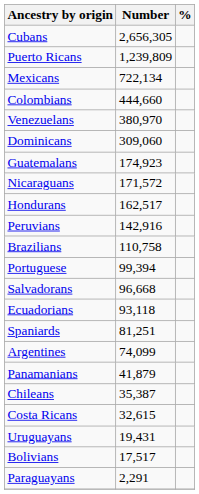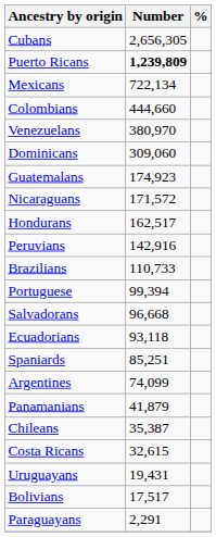 <table class="wikitable sortable" font-size:75%">
 <tr>
 <th>Ancestry by origin</th>
 <th>Number</th>
 <th>%</th>
 </tr>
 <tr>
 <td> <a href='#'>Cubans</a></td>
 <td>2,656,305</td>
 <td></td>
 </tr>
 <tr>
 <td> <a href='#'>Puerto Ricans</a></td>
-<td>1,239,809</td>
+<td><strong>1,239,809</strong></td>
 <td></td>
 </tr>
 <tr>
 <td> <a href='#'>Mexicans</a></td>
 <td>722,134</td>
 <td></td>
 </tr>
 <tr>
 <td> <a href='#'>Colombians</a></td>
 <td>444,660</td>
 <td></td>
 </tr>
 <tr>
 <td> <a href='#'>Venezuelans</a></td>
 <td>380,970</td>
 <td></td>
 </tr>
 <tr>
 <td> <a href='#'>Dominicans</a></td>
 <td>309,060</td>
 <td></td>
 </tr>
 <tr>
 <td> <a href='#'>Guatemalans</a></td>
 <td>174,923</td>
 <td></td>
 </tr>
 <tr>
 <td> <a href='#'>Nicaraguans</a></td>
 <td>171,572</td>
 <td></td>
 </tr>
 <tr>
 <td> <a href='#'>Hondurans</a></td>
 <td>162,517</td>
 <td></td>
 </tr>
 <tr>
 <td> <a href='#'>Peruvians</a></td>
 <td>142,916</td>
 <td></td>
 </tr>
 <tr>
 <td> <a href='#'>Brazilians</a></td>
-<td>110,758</td>
+<td>110,733</td>
 <td></td>
 </tr>
 <tr>
 <td> <a href='#'>Portuguese</a></td>
 <td>99,394</td>
 <td></td>
 </tr>
 <tr>
 <td> <a href='#'>Salvadorans</a></td>
 <td>96,668</td>
 <td></td>
 </tr>
 <tr>
 <td> <a href='#'>Ecuadorians</a></td>
 <td>93,118</td>
 <td></td>
 </tr>
 <tr>
 <td> <a href='#'>Spaniards</a></td>
-<td>81,251</td>
+<td>85,251</td>
 <td></td>
 </tr>
 <tr>
 <td> <a href='#'>Argentines</a></td>
 <td>74,099</td>
 <td></td>
 </tr>
 <tr>
 <td> <a href='#'>Panamanians</a></td>
 <td>41,879</td>
 <td></td>
 </tr>
 <tr>
 <td> <a href='#'>Chileans</a></td>
 <td>35,387</td>
 <td></td>
 </tr>
 <tr>
 <td> <a href='#'>Costa Ricans</a></td>
 <td>32,615</td>
 <td></td>
 </tr>
 <tr>
 <td> <a href='#'>Uruguayans</a></td>
 <td>19,431</td>
 <td></td>
 </tr>
 <tr>
 <td> <a href='#'>Bolivians</a></td>
 <td>17,517</td>
 <td></td>
 </tr>
 <tr>
 <td> <a href='#'>Paraguayans</a></td>
 <td>2,291</td>
 <td></td>
 </tr>
 <tr>
 </tr>
 <tr class="sortbottom">
 </tr>
 <tr>
 </tr>
 </table>
